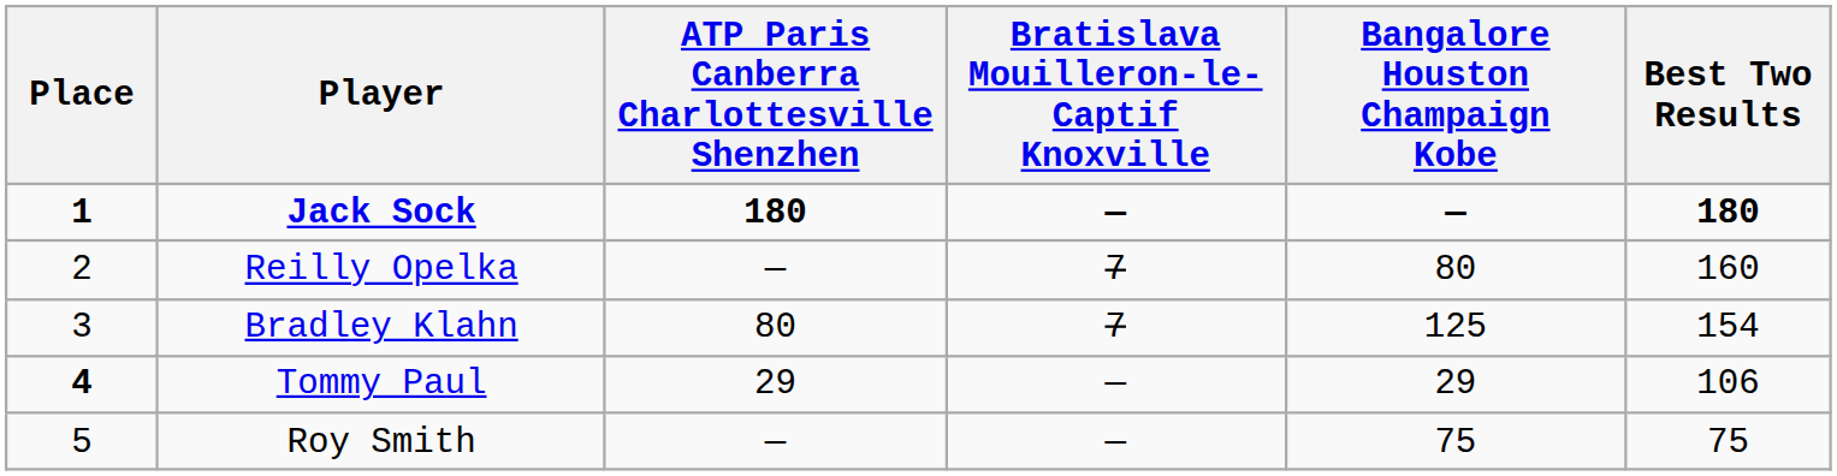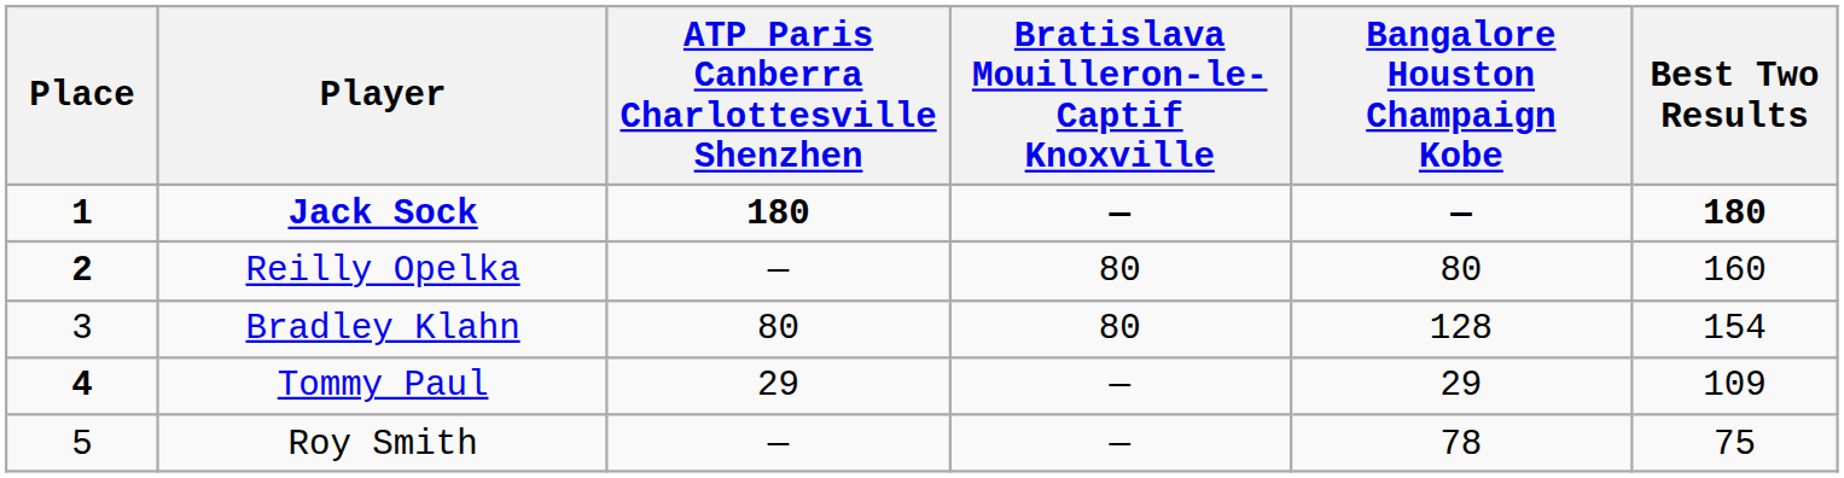 <table class="wikitable" style="text-align: center;">
 <tr>
 <th style="width:50px;">Place</th>
 <th width=160>Player</th>
 <th width=120><a href='#'>ATP Paris</a> <br> <a href='#'>Canberra</a> <br> <a href='#'>Charlottesville</a> <br> <a href='#'>Shenzhen</a></th>
 <th width=120><a href='#'>Bratislava</a> <br> <a href='#'>Mouilleron-le-Captif</a> <br> <a href='#'>Knoxville</a></th>
 <th width=120><a href='#'>Bangalore</a> <br> <a href='#'>Houston</a> <br> <a href='#'>Champaign</a> <br> <a href='#'>Kobe</a></th>
 <th width=70>Best Two Results</th>
 </tr>
 <tr>
 <td><strong>1</strong></td>
 <td><strong><a href='#'>Jack Sock</a></strong></td>
 <td><strong>180</strong></td>
 <td><strong>—</strong></td>
 <td><strong>—</strong></td>
 <td><strong>180</strong></td>
 </tr>
 <tr>
-<td>2</td>
+<td><strong>2</strong></td>
 <td><a href='#'>Reilly Opelka</a></td>
 <td>—</td>
-<td><s>7</s></td>
+<td>80</td>
 <td>80</td>
 <td>160</td>
 </tr>
 <tr>
 <td>3</td>
 <td><a href='#'>Bradley Klahn</a></td>
 <td>80</td>
-<td><s>7</s></td>
-<td>125</td>
+<td>80</td>
+<td>128</td>
 <td>154</td>
 </tr>
 <tr>
 <td><strong>4</strong></td>
 <td><a href='#'>Tommy Paul</a></td>
 <td>29</td>
 <td>—</td>
 <td>29</td>
-<td>106</td>
+<td>109</td>
 </tr>
 <tr>
 <td>5</td>
 <td>Roy Smith</td>
 <td>—</td>
 <td>—</td>
-<td>75</td>
+<td>78</td>
 <td>75</td>
 </tr>
 </table>
